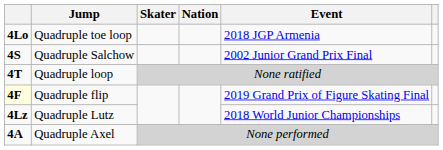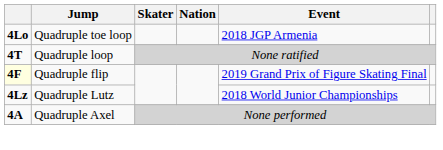 <table class="wikitable unsortable">
 <tr>
 <th scope=col></th>
 <th scope=col>Jump</th>
 <th scope=col>Skater</th>
 <th scope=col>Nation</th>
 <th scope=col>Event</th>
 <th scope=col class="unsortable"></th>
 </tr>
 <tr>
 <td><strong>4Lo</strong></td>
 <td>Quadruple toe loop</td>
 <td></td>
 <td></td>
 <td><a href='#'>2018 JGP Armenia</a></td>
-<td></td>
-</tr>
-<tr>
-<td><strong>4S</strong></td>
-<td>Quadruple Salchow</td>
-<td></td>
-<td></td>
-<td><a href='#'>2002 Junior Grand Prix Final</a></td>
 <td></td>
 </tr>
 <tr>
 <td><strong>4T</strong></td>
 <td>Quadruple loop</td>
 <td colspan="4" style="text-align:center" bgcolor="lightgray"><em>None ratified</em></td>
 </tr>
 <tr>
 <td style="background: lightyellow;"><strong>4F</strong></td>
 <td>Quadruple flip</td>
 <td rowspan="2"></td>
 <td rowspan="2"></td>
 <td><a href='#'>2019 Grand Prix of Figure Skating Final</a></td>
 <td></td>
 </tr>
 <tr>
 <td><strong>4Lz</strong></td>
 <td>Quadruple Lutz</td>
 <td><a href='#'>2018 World Junior Championships</a></td>
 <td></td>
 </tr>
 <tr>
 <td><strong>4A</strong></td>
 <td>Quadruple Axel</td>
 <td colspan="4" style="text-align:center" bgcolor="lightgray"><em>None performed</em></td>
 </tr>
 </table>
